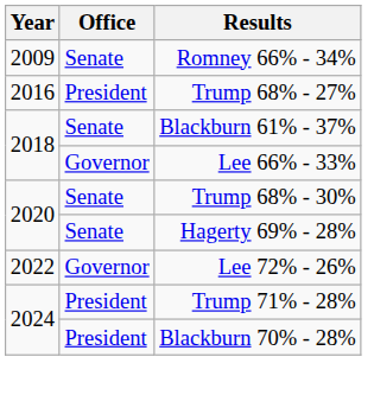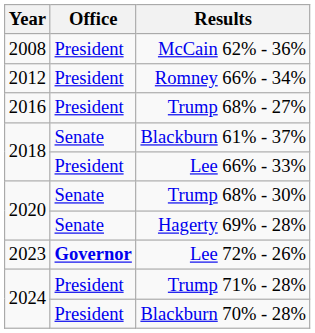 <table class=wikitable>
 <tr>
 <th>Year</th>
 <th>Office</th>
 <th>Results</th>
 </tr>
 <tr>
-<td>2009</td>
-<td><a href='#'>Senate</a></td>
+<td>2008</td>
+<td><a href='#'>President</a></td>
+<td align="right" ><a href='#'>McCain</a> 62% - 36%</td>
+</tr>
+<tr>
+<td>2012</td>
+<td><a href='#'>President</a></td>
 <td align="right" ><a href='#'>Romney</a> 66% - 34%</td>
 </tr>
 <tr>
 <td>2016</td>
 <td><a href='#'>President</a></td>
 <td align="right" ><a href='#'>Trump</a> 68% - 27%</td>
 </tr>
 <tr>
 <td rowspan=2>2018</td>
 <td><a href='#'>Senate</a></td>
 <td align="right" ><a href='#'>Blackburn</a> 61% - 37%</td>
 </tr>
 <tr>
-<td><a href='#'>Governor</a></td>
+<td><a href='#'>President</a></td>
 <td align="right" ><a href='#'>Lee</a> 66% - 33%</td>
 </tr>
 <tr>
 <td rowspan=2>2020</td>
 <td><a href='#'>Senate</a></td>
 <td align="right" ><a href='#'>Trump</a> 68% - 30%</td>
 </tr>
 <tr>
 <td><a href='#'>Senate</a></td>
 <td align="right" ><a href='#'>Hagerty</a> 69% - 28%</td>
 </tr>
 <tr>
-<td>2022</td>
-<td><a href='#'>Governor</a></td>
+<td>2023</td>
+<td><strong><a href='#'>Governor</a></strong></td>
 <td align="right" ><a href='#'>Lee</a> 72% - 26%</td>
 </tr>
 <tr>
 <td rowspan=2>2024</td>
 <td><a href='#'>President</a></td>
 <td align="right" ><a href='#'>Trump</a> 71% - 28%</td>
 </tr>
 <tr>
 <td><a href='#'>President</a></td>
 <td align="right" ><a href='#'>Blackburn</a> 70% - 28%</td>
 </tr>
 </table>
